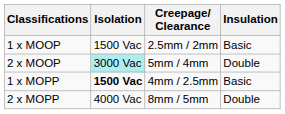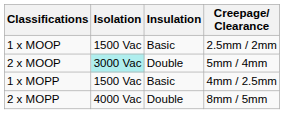 <table class="wikitable">
 <tr>
 <th>Classifications</th>
 <th>Isolation</th>
+<th>Insulation</th>
 <th>Creepage/<br>Clearance</th>
-<th>Insulation</th>
 </tr>
 <tr>
 <td>1 x MOOP</td>
 <td>1500 Vac</td>
+<td>Basic</td>
 <td>2.5mm / 2mm</td>
-<td>Basic</td>
 </tr>
 <tr>
 <td>2 x MOOP</td>
 <td style="background: paleturquoise;">3000 Vac</td>
+<td>Double</td>
 <td>5mm / 4mm</td>
-<td>Double</td>
 </tr>
 <tr>
 <td>1 x MOPP</td>
-<td><strong>1500 Vac</strong></td>
+<td>1500 Vac</td>
+<td>Basic</td>
 <td>4mm / 2.5mm</td>
-<td>Basic</td>
 </tr>
 <tr>
 <td>2 x MOPP</td>
 <td>4000 Vac</td>
+<td>Double</td>
 <td>8mm / 5mm</td>
-<td>Double</td>
 </tr>
 </table>
